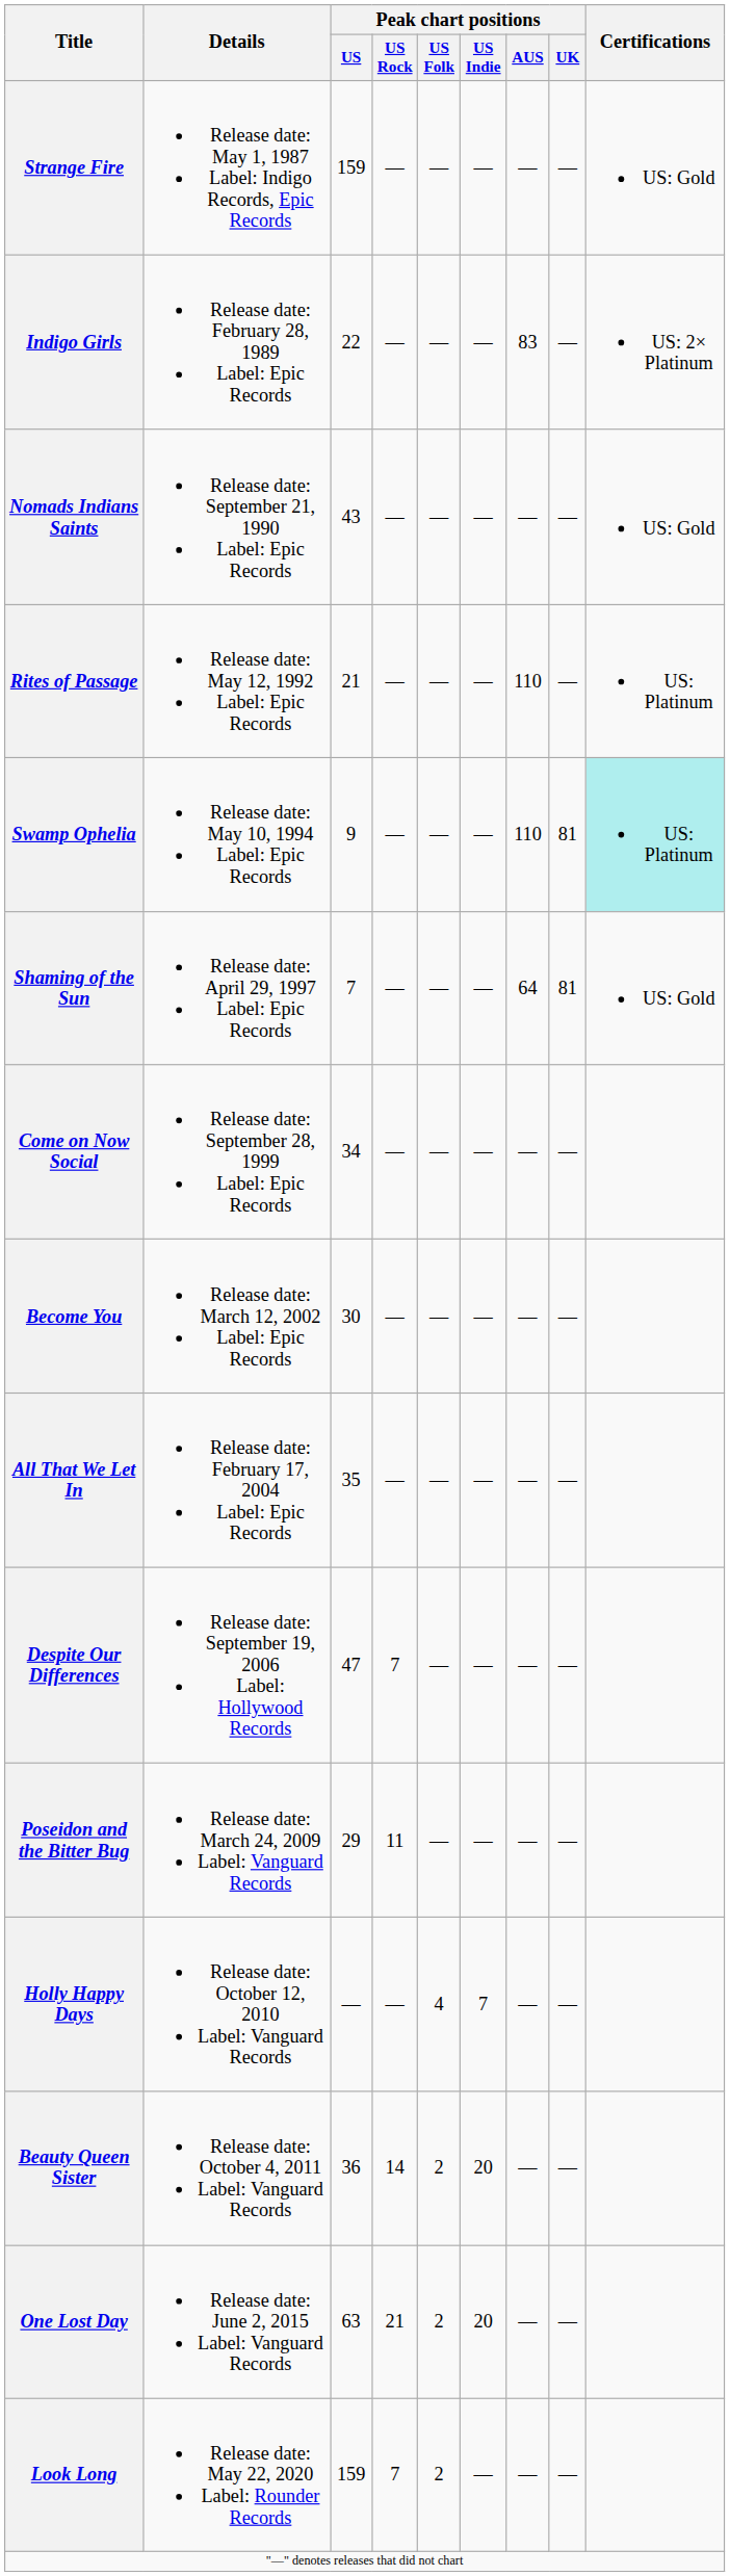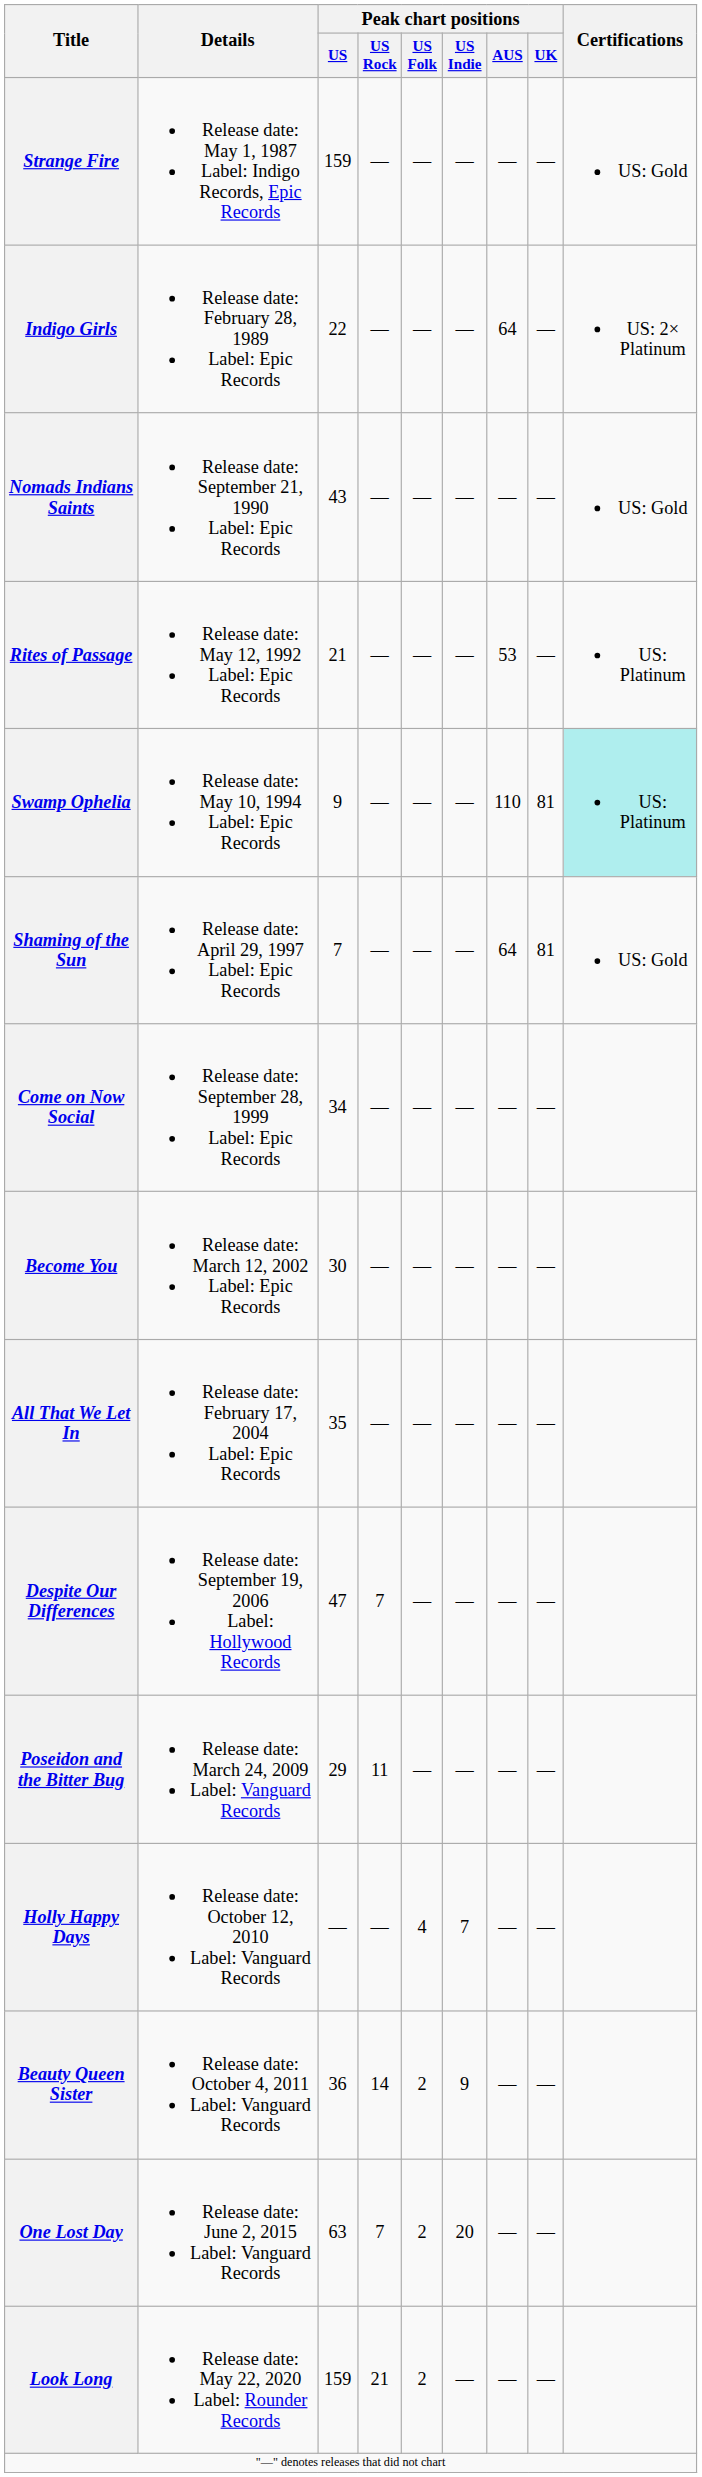 <table class="wikitable plainrowheaders" style="text-align:center;">
 <tr>
 <th rowspan="2" style="width:16em;">Title</th>
 <th rowspan="2" style="width:20em;">Details</th>
 <th colspan="6">Peak chart positions</th>
 <th rowspan="2" style="width:10em;">Certifications</th>
 </tr>
 <tr style="font-size:smaller;">
 <th width="45"><a href='#'>US</a><br></th>
 <th width="45"><a href='#'>US Rock</a><br></th>
 <th width="45"><a href='#'>US Folk</a><br></th>
 <th width="45"><a href='#'>US Indie</a><br></th>
 <th width="45"><a href='#'>AUS</a><br></th>
 <th width="45"><a href='#'>UK</a><br></th>
 </tr>
 <tr>
 <th scope="row"><em><a href='#'>Strange Fire</a></em></th>
 <td><br><ul><li>Release date: May 1, 1987</li><li>Label: Indigo Records, <a href='#'>Epic Records</a></li></ul></td>
 <td>159</td>
 <td>—</td>
 <td>—</td>
 <td>—</td>
 <td>—</td>
 <td>—</td>
 <td><br><ul><li>US: Gold</li></ul></td>
 </tr>
 <tr>
 <th scope="row"><em><a href='#'>Indigo Girls</a></em></th>
 <td><br><ul><li>Release date: February 28, 1989</li><li>Label: Epic Records</li></ul></td>
 <td>22</td>
 <td>—</td>
 <td>—</td>
 <td>—</td>
-<td>83</td>
+<td>64</td>
 <td>—</td>
 <td><br><ul><li>US: 2× Platinum</li></ul></td>
 </tr>
 <tr>
 <th scope="row"><em><a href='#'>Nomads Indians Saints</a></em></th>
 <td><br><ul><li>Release date: September 21, 1990</li><li>Label: Epic Records</li></ul></td>
 <td>43</td>
 <td>—</td>
 <td>—</td>
 <td>—</td>
 <td>—</td>
 <td>—</td>
 <td><br><ul><li>US: Gold</li></ul></td>
 </tr>
 <tr>
 <th scope="row"><em><a href='#'>Rites of Passage</a></em></th>
 <td><br><ul><li>Release date: May 12, 1992</li><li>Label: Epic Records</li></ul></td>
 <td>21</td>
 <td>—</td>
 <td>—</td>
 <td>—</td>
-<td>110</td>
+<td>53</td>
 <td>—</td>
 <td><br><ul><li>US: Platinum</li></ul></td>
 </tr>
 <tr>
 <th scope="row"><em><a href='#'>Swamp Ophelia</a></em></th>
 <td><br><ul><li>Release date: May 10, 1994</li><li>Label: Epic Records</li></ul></td>
 <td>9</td>
 <td>—</td>
 <td>—</td>
 <td>—</td>
 <td>110</td>
 <td>81</td>
 <td style="background: paleturquoise;"><br><ul><li>US: Platinum</li></ul></td>
 </tr>
 <tr>
 <th scope="row"><em><a href='#'>Shaming of the Sun</a></em></th>
 <td><br><ul><li>Release date: April 29, 1997</li><li>Label: Epic Records</li></ul></td>
 <td>7</td>
 <td>—</td>
 <td>—</td>
 <td>—</td>
 <td>64</td>
 <td>81</td>
 <td><br><ul><li>US: Gold</li></ul></td>
 </tr>
 <tr>
 <th scope="row"><em><a href='#'>Come on Now Social</a></em></th>
 <td><br><ul><li>Release date: September 28, 1999</li><li>Label: Epic Records</li></ul></td>
 <td>34</td>
 <td>—</td>
 <td>—</td>
 <td>—</td>
 <td>—</td>
 <td>—</td>
 <td></td>
 </tr>
 <tr>
 <th scope="row"><em><a href='#'>Become You</a></em></th>
 <td><br><ul><li>Release date: March 12, 2002</li><li>Label: Epic Records</li></ul></td>
 <td>30</td>
 <td>—</td>
 <td>—</td>
 <td>—</td>
 <td>—</td>
 <td>—</td>
 <td></td>
 </tr>
 <tr>
 <th scope="row"><em><a href='#'>All That We Let In</a></em></th>
 <td><br><ul><li>Release date: February 17, 2004</li><li>Label: Epic Records</li></ul></td>
 <td>35</td>
 <td>—</td>
 <td>—</td>
 <td>—</td>
 <td>—</td>
 <td>—</td>
 <td></td>
 </tr>
 <tr>
 <th scope="row"><em><a href='#'>Despite Our Differences</a></em></th>
 <td><br><ul><li>Release date: September 19, 2006</li><li>Label: <a href='#'>Hollywood Records</a></li></ul></td>
 <td>47</td>
 <td>7</td>
 <td>—</td>
 <td>—</td>
 <td>—</td>
 <td>—</td>
 <td></td>
 </tr>
 <tr>
 <th scope="row"><em><a href='#'>Poseidon and the Bitter Bug</a></em></th>
 <td><br><ul><li>Release date: March 24, 2009</li><li>Label: <a href='#'>Vanguard Records</a></li></ul></td>
 <td>29</td>
 <td>11</td>
 <td>—</td>
 <td>—</td>
 <td>—</td>
 <td>—</td>
 <td></td>
 </tr>
 <tr>
 <th scope="row"><em><a href='#'>Holly Happy Days</a></em></th>
 <td><br><ul><li>Release date: October 12, 2010</li><li>Label: Vanguard Records</li></ul></td>
 <td>—</td>
 <td>—</td>
 <td>4</td>
 <td>7</td>
 <td>—</td>
 <td>—</td>
 <td></td>
 </tr>
 <tr>
 <th scope="row"><em><a href='#'>Beauty Queen Sister</a></em></th>
 <td><br><ul><li>Release date: October 4, 2011</li><li>Label: Vanguard Records</li></ul></td>
 <td>36</td>
 <td>14</td>
 <td>2</td>
-<td>20</td>
+<td>9</td>
 <td>—</td>
 <td>—</td>
 <td></td>
 </tr>
 <tr>
 <th scope="row"><em><a href='#'>One Lost Day</a></em></th>
 <td><br><ul><li>Release date: June 2, 2015</li><li>Label: Vanguard Records</li></ul></td>
 <td>63</td>
-<td>21</td>
+<td>7</td>
 <td>2</td>
 <td>20</td>
 <td>—</td>
 <td>—</td>
 <td></td>
 </tr>
 <tr>
 <th scope="row"><em><a href='#'>Look Long</a></em></th>
 <td><br><ul><li>Release date: May 22, 2020</li><li>Label: <a href='#'>Rounder Records</a></li></ul></td>
 <td>159<br></td>
-<td>7</td>
+<td>21</td>
 <td>2</td>
 <td>—</td>
 <td>—</td>
 <td>—</td>
 <td></td>
 </tr>
 <tr>
 <td colspan="9" style="font-size:8pt">"—" denotes releases that did not chart</td>
 </tr>
 <tr>
 </tr>
 </table>
